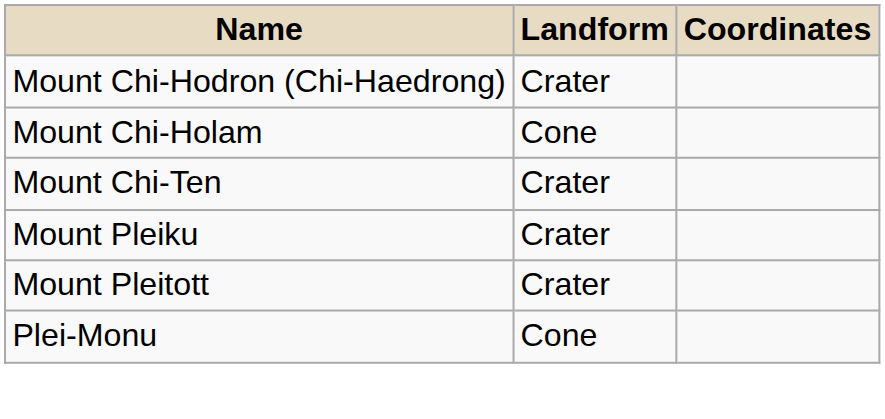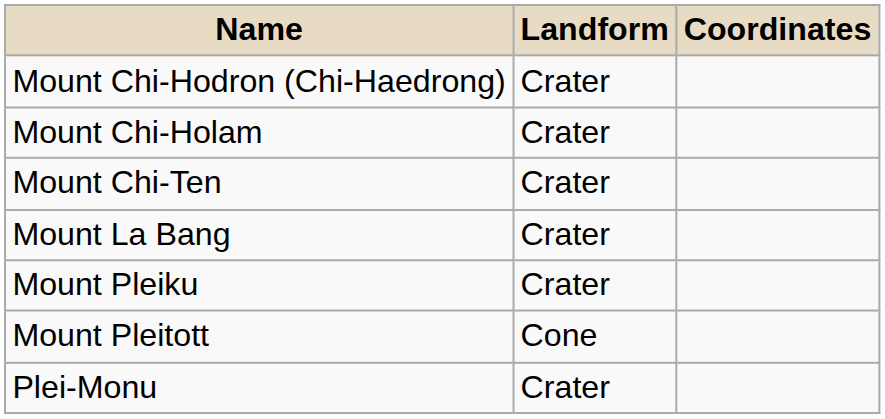 <table class="wikitable sortable">
 <tr>
 <th rowspan=1 style="background-color:#e7dcc3;">Name</th>
 <th rowspan=1 style="background-color:#e7dcc3;">Landform</th>
 <th rowspan=1 style="background-color:#e7dcc3;">Coordinates</th>
 </tr>
 <tr>
 <td>Mount Chi-Hodron (Chi-Haedrong)</td>
 <td>Crater</td>
 <td></td>
 </tr>
 <tr>
 <td>Mount Chi-Holam</td>
-<td>Cone</td>
+<td>Crater</td>
 <td></td>
 </tr>
 <tr>
 <td>Mount Chi-Ten</td>
+<td>Crater</td>
+<td></td>
+</tr>
+<tr>
+<td>Mount La Bang</td>
 <td>Crater</td>
 <td></td>
 </tr>
 <tr>
 <td>Mount Pleiku</td>
 <td>Crater</td>
 <td></td>
 </tr>
 <tr>
 <td>Mount Pleitott</td>
-<td>Crater</td>
+<td>Cone</td>
 <td></td>
 </tr>
 <tr>
 <td>Plei-Monu</td>
-<td>Cone</td>
+<td>Crater</td>
 <td></td>
 </tr>
 </table>
